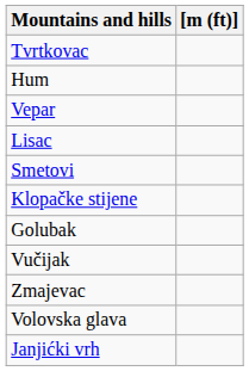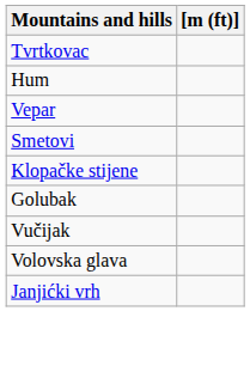 <table style="margin:0 auto;" class="wikitable sortable mw-collapsible mw-collapsed">
 <tr>
 <th>Mountains and hills</th>
 <th> [m (ft)]</th>
 </tr>
 <tr>
 <td><a href='#'>Tvrtkovac</a></td>
 <td></td>
 </tr>
 <tr>
 <td>Hum</td>
 <td></td>
 </tr>
 <tr>
 <td><a href='#'>Vepar</a></td>
-<td></td>
-</tr>
-<tr>
-<td><a href='#'>Lisac</a></td>
 <td></td>
 </tr>
 <tr>
 <td><a href='#'>Smetovi</a></td>
 <td></td>
 </tr>
 <tr>
 <td><a href='#'>Klopačke stijene</a></td>
 <td></td>
 </tr>
 <tr>
 <td>Golubak</td>
 <td></td>
 </tr>
 <tr>
 <td>Vučijak</td>
 <td></td>
 </tr>
 <tr>
-<td>Zmajevac</td>
-<td></td>
-</tr>
-<tr>
 <td>Volovska glava</td>
 <td></td>
 </tr>
 <tr>
 <td><a href='#'>Janjićki vrh</a></td>
 <td></td>
 </tr>
 </table>
